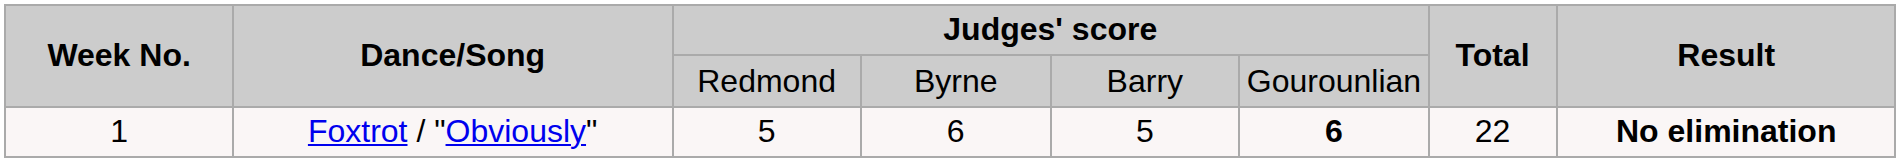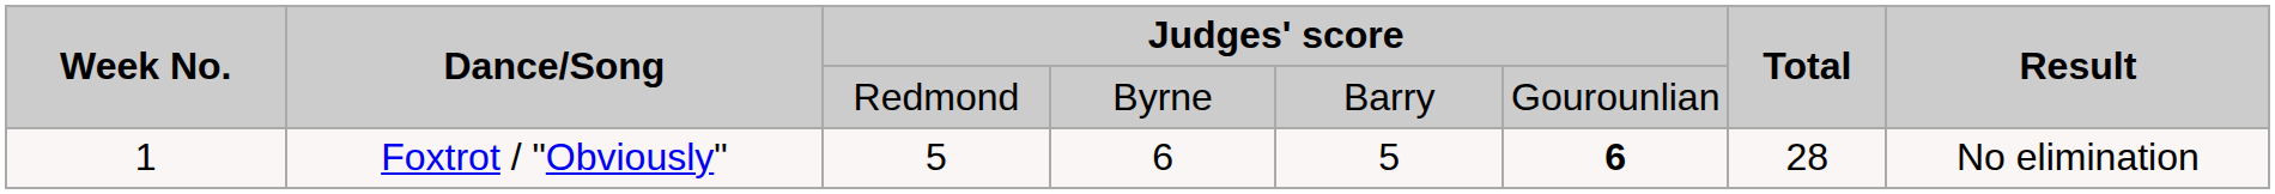 <table class="wikitable collapsible">
 <tr>
 <th rowspan="2" style="background:#ccc; text-align:Center;"><strong>Week No.</strong></th>
 <th rowspan="2" style="background:#ccc; text-align:Center;"><strong>Dance/Song</strong></th>
 <th colspan="4" style="background:#ccc; text-align:Center;"><strong>Judges' score</strong></th>
 <th rowspan="2" style="background:#ccc; text-align:Center;"><strong>Total</strong></th>
 <th rowspan="2" style="background:#ccc; text-align:Center;"><strong>Result</strong></th>
 </tr>
 <tr style="text-align:center; background:#ccc;">
 <td style="width:10%; ">Redmond</td>
 <td style="width:10%; ">Byrne</td>
 <td style="width:10%; ">Barry</td>
 <td style="width:10%; ">Gourounlian</td>
 </tr>
 <tr style="text-align:center; background:#faf6f6;">
 <td>1</td>
 <td><a href='#'>Foxtrot</a> / "<a href='#'>Obviously</a>"</td>
 <td>5</td>
 <td>6</td>
 <td>5</td>
 <td><strong>6</strong></td>
-<td>22</td>
-<td><strong>No elimination</strong></td>
+<td>28</td>
+<td>No elimination</td>
 </tr>
 </table>
